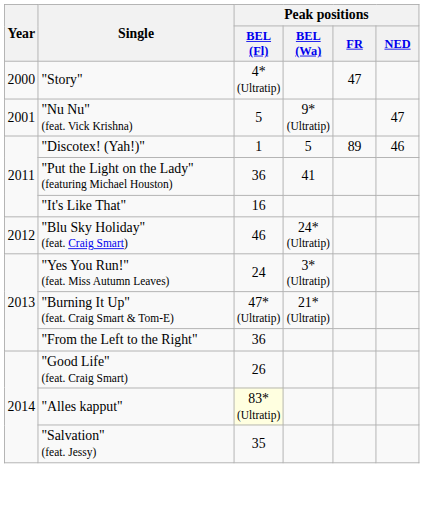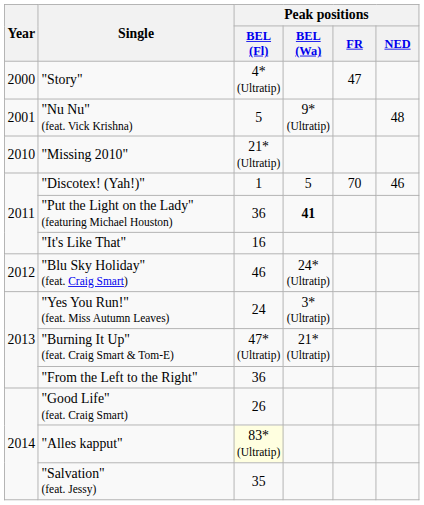 <table class="wikitable">
 <tr>
 <th align="center" rowspan="2" width="10">Year</th>
 <th align="center" rowspan="2" width="220">Single</th>
 <th align="center" colspan="4" width="20">Peak positions</th>
 </tr>
 <tr>
 <th scope="col" style="width:3em;font-size:90%;"><a href='#'>BEL<br>(Fl)</a><br></th>
 <th scope="col" style="width:3em;font-size:90%;"><a href='#'>BEL<br>(Wa)</a><br></th>
 <th scope="col" style="width:3em;font-size:90%;"><a href='#'>FR</a><br></th>
 <th scope="col" style="width:3em;font-size:90%;"><a href='#'>NED</a><br></th>
 </tr>
 <tr>
 <td style="text-align:center;">2000</td>
 <td>"Story"</td>
 <td style="text-align:center;">4*<br><small>(Ultratip)</small></td>
 <td style="text-align:center;"></td>
 <td style="text-align:center;">47</td>
 <td style="text-align:center;"></td>
 </tr>
 <tr>
 <td style="text-align:center;">2001</td>
 <td>"Nu Nu"<br><small>(feat. Vick Krishna)</small></td>
 <td style="text-align:center;">5</td>
 <td style="text-align:center;">9*<br><small>(Ultratip)</small></td>
 <td style="text-align:center;"></td>
-<td style="text-align:center;">47</td>
+<td style="text-align:center;">48</td>
+</tr>
+<tr>
+<td style="text-align:center;">2010</td>
+<td>"Missing 2010"</td>
+<td style="text-align:center;">21*<br><small>(Ultratip)</small></td>
+<td style="text-align:center;"></td>
+<td style="text-align:center;"></td>
+<td style="text-align:center;"></td>
 </tr>
 <tr>
 <td style="text-align:center;" rowspan=3>2011</td>
 <td>"Discotex! (Yah!)"</td>
 <td style="text-align:center;">1</td>
 <td style="text-align:center;">5</td>
-<td style="text-align:center;">89</td>
+<td style="text-align:center;">70</td>
 <td style="text-align:center;">46</td>
 </tr>
 <tr>
 <td>"Put the Light on the Lady" <br><small>(featuring Michael Houston)</small></td>
 <td style="text-align:center;">36</td>
-<td style="text-align:center;">41</td>
+<td style="text-align:center;"><strong>41</strong></td>
 <td style="text-align:center;"></td>
 <td style="text-align:center;"></td>
 </tr>
 <tr>
 <td>"It's Like That"</td>
 <td style="text-align:center;">16</td>
 <td style="text-align:center;"></td>
 <td style="text-align:center;"></td>
 <td style="text-align:center;"></td>
 </tr>
 <tr>
 <td style="text-align:center;">2012</td>
 <td>"Blu Sky Holiday" <br><small>(feat. <a href='#'>Craig Smart</a>)</small></td>
 <td style="text-align:center;">46</td>
 <td style="text-align:center;">24*<br><small>(Ultratip)</small></td>
 <td style="text-align:center;"></td>
 <td style="text-align:center;"></td>
 </tr>
 <tr>
 <td style="text-align:center;" rowspan=3>2013</td>
 <td>"Yes You Run!" <br><small>(feat. Miss Autumn Leaves)</small></td>
 <td style="text-align:center;">24</td>
 <td style="text-align:center;">3*<br><small>(Ultratip)</small></td>
 <td style="text-align:center;"></td>
 <td style="text-align:center;"></td>
 </tr>
 <tr>
 <td>"Burning It Up" <br><small>(feat. Craig Smart & Tom-E)</small></td>
 <td style="text-align:center;">47*<br><small>(Ultratip)</small></td>
 <td style="text-align:center;">21*<br><small>(Ultratip)</small></td>
 <td style="text-align:center;"></td>
 <td style="text-align:center;"></td>
 </tr>
 <tr>
 <td>"From the Left to the Right"</td>
 <td style="text-align:center;">36</td>
 <td style="text-align:center;"></td>
 <td style="text-align:center;"></td>
 <td style="text-align:center;"></td>
 </tr>
 <tr>
 <td style="text-align:center;" rowspan=3>2014</td>
 <td>"Good Life" <br><small>(feat. Craig Smart)</small></td>
 <td style="text-align:center;">26</td>
 <td style="text-align:center;"></td>
 <td style="text-align:center;"></td>
 <td style="text-align:center;"></td>
 </tr>
 <tr>
 <td>"Alles kapput"</td>
 <td style="background: lightyellow; text-align:center;">83*<br><small>(Ultratip)</small></td>
 <td style="text-align:center;"></td>
 <td style="text-align:center;"></td>
 <td style="text-align:center;"></td>
 </tr>
 <tr>
 <td>"Salvation"<br><small>(feat. Jessy)</small></td>
 <td style="text-align:center;">35</td>
 <td style="text-align:center;"></td>
 <td style="text-align:center;"></td>
 <td style="text-align:center;"></td>
 </tr>
 </table>
